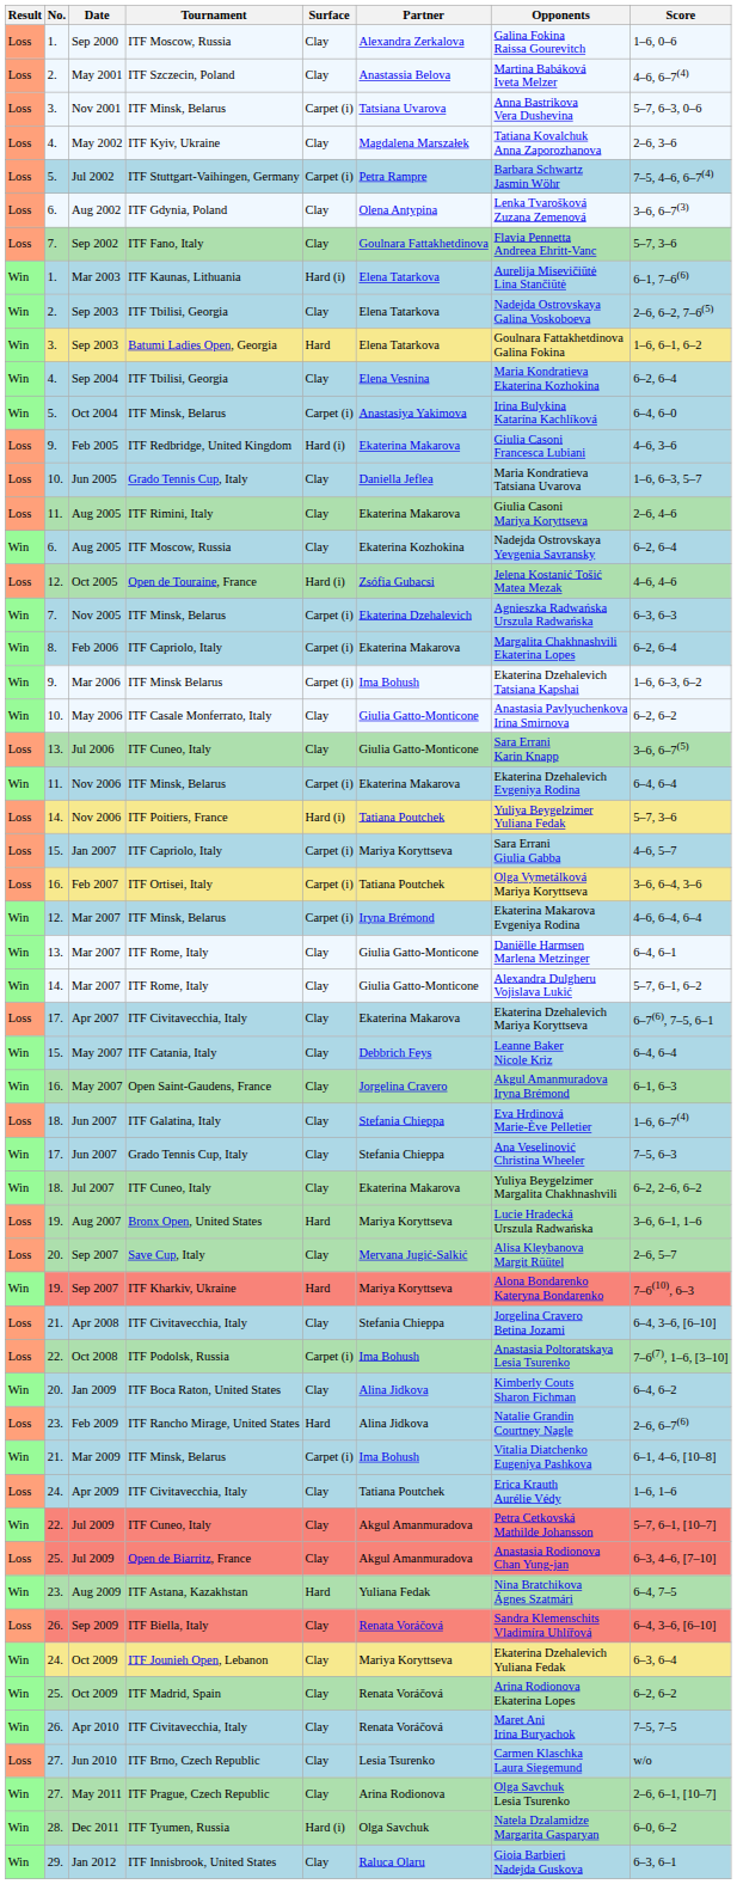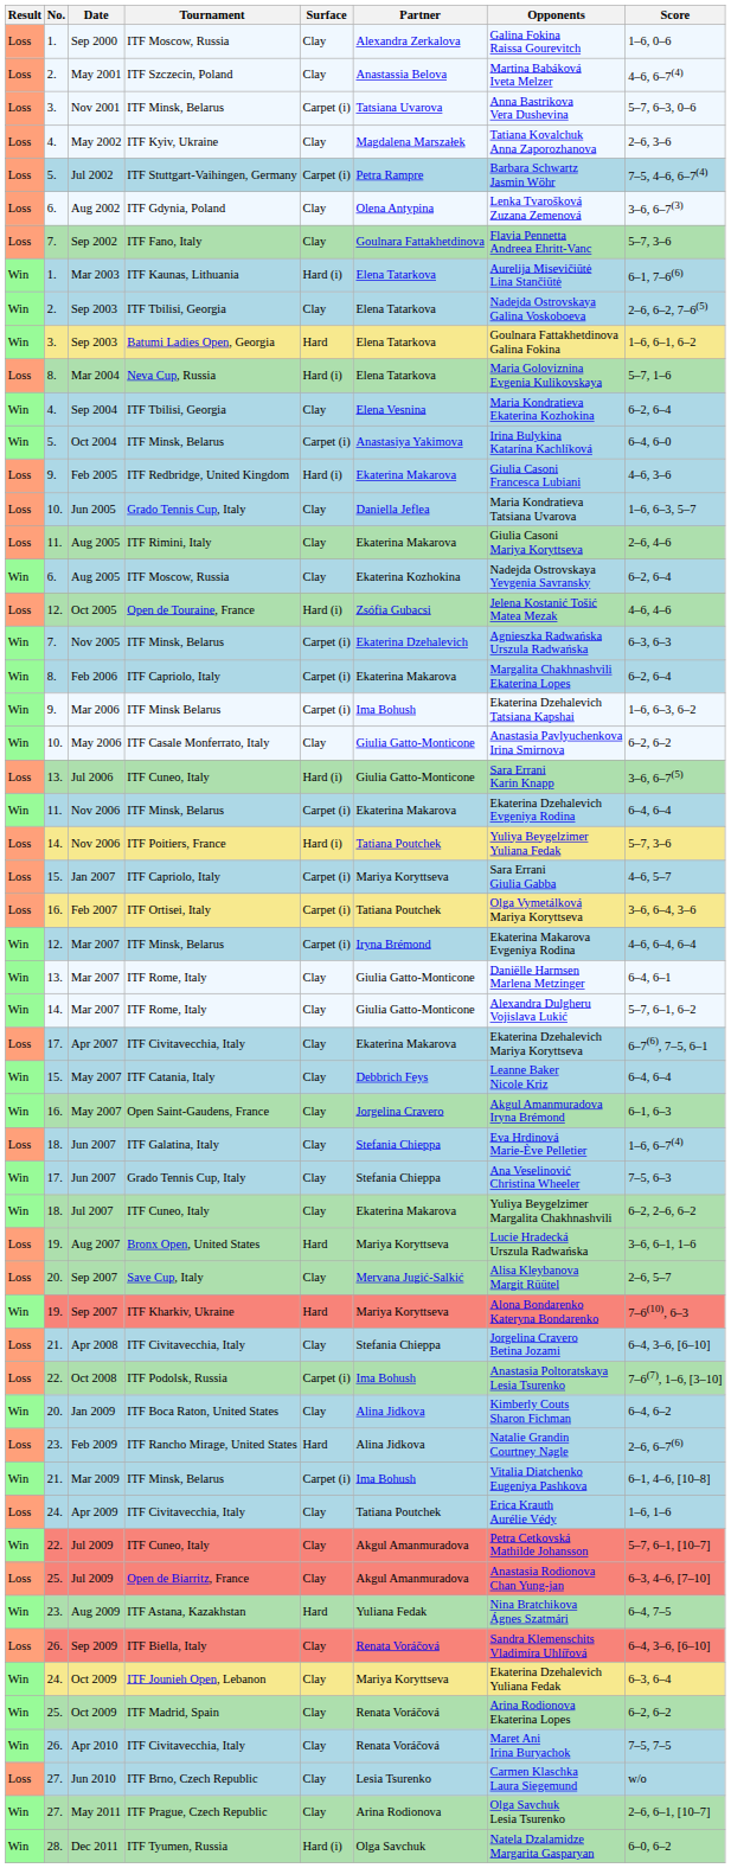 <table class="sortable wikitable">
 <tr>
 <th>Result</th>
 <th>No.</th>
 <th>Date</th>
 <th>Tournament</th>
 <th>Surface</th>
 <th>Partner</th>
 <th>Opponents</th>
 <th class="unsortable">Score</th>
 </tr>
 <tr bgcolor="#f0f8ff">
 <td bgcolor="FFA07A">Loss</td>
 <td>1.</td>
 <td>Sep 2000</td>
 <td>ITF Moscow, Russia</td>
 <td>Clay</td>
 <td> <a href='#'>Alexandra Zerkalova</a></td>
 <td> <a href='#'>Galina Fokina</a> <br>  <a href='#'>Raissa Gourevitch</a></td>
 <td>1–6, 0–6</td>
 </tr>
 <tr bgcolor="#f0f8ff">
 <td bgcolor="FFA07A">Loss</td>
 <td>2.</td>
 <td>May 2001</td>
 <td>ITF Szczecin, Poland</td>
 <td>Clay</td>
 <td> <a href='#'>Anastassia Belova</a></td>
 <td> <a href='#'>Martina Babáková</a> <br>  <a href='#'>Iveta Melzer</a></td>
 <td>4–6, 6–7<sup>(4)</sup></td>
 </tr>
 <tr bgcolor="#f0f8ff">
 <td bgcolor="FFA07A">Loss</td>
 <td>3.</td>
 <td>Nov 2001</td>
 <td>ITF Minsk, Belarus</td>
 <td>Carpet (i)</td>
 <td> <a href='#'>Tatsiana Uvarova</a></td>
 <td> <a href='#'>Anna Bastrikova</a> <br>  <a href='#'>Vera Dushevina</a></td>
 <td>5–7, 6–3, 0–6</td>
 </tr>
 <tr bgcolor="#f0f8ff">
 <td bgcolor="FFA07A">Loss</td>
 <td>4.</td>
 <td>May 2002</td>
 <td>ITF Kyiv, Ukraine</td>
 <td>Clay</td>
 <td> <a href='#'>Magdalena Marszałek</a></td>
 <td> <a href='#'>Tatiana Kovalchuk</a> <br>  <a href='#'>Anna Zaporozhanova</a></td>
 <td>2–6, 3–6</td>
 </tr>
 <tr bgcolor="lightblue">
 <td bgcolor="FFA07A">Loss</td>
 <td>5.</td>
 <td>Jul 2002</td>
 <td>ITF Stuttgart-Vaihingen, Germany</td>
 <td>Carpet (i)</td>
 <td> <a href='#'>Petra Rampre</a></td>
 <td> <a href='#'>Barbara Schwartz</a> <br>  <a href='#'>Jasmin Wöhr</a></td>
 <td>7–5, 4–6, 6–7<sup>(4)</sup></td>
 </tr>
 <tr bgcolor="#f0f8ff">
 <td bgcolor="FFA07A">Loss</td>
 <td>6.</td>
 <td>Aug 2002</td>
 <td>ITF Gdynia, Poland</td>
 <td>Clay</td>
 <td> <a href='#'>Olena Antypina</a></td>
 <td> <a href='#'>Lenka Tvarošková</a> <br>  <a href='#'>Zuzana Zemenová</a></td>
 <td>3–6, 6–7<sup>(3)</sup></td>
 </tr>
 <tr bgcolor="#ADDFAD">
 <td bgcolor="FFA07A">Loss</td>
 <td>7.</td>
 <td>Sep 2002</td>
 <td>ITF Fano, Italy</td>
 <td>Clay</td>
 <td> <a href='#'>Goulnara Fattakhetdinova</a></td>
 <td> <a href='#'>Flavia Pennetta</a> <br>  <a href='#'>Andreea Ehritt-Vanc</a></td>
 <td>5–7, 3–6</td>
 </tr>
 <tr bgcolor="lightblue">
 <td bgcolor="98FB98">Win</td>
 <td>1.</td>
 <td>Mar 2003</td>
 <td>ITF Kaunas, Lithuania</td>
 <td>Hard (i)</td>
 <td> <a href='#'>Elena Tatarkova</a></td>
 <td> <a href='#'>Aurelija Misevičiūtė</a> <br>  <a href='#'>Lina Stančiūtė</a></td>
 <td>6–1, 7–6<sup>(6)</sup></td>
 </tr>
 <tr bgcolor="lightblue">
 <td bgcolor="98FB98">Win</td>
 <td>2.</td>
 <td>Sep 2003</td>
 <td>ITF Tbilisi, Georgia</td>
 <td>Clay</td>
 <td> Elena Tatarkova</td>
 <td> <a href='#'>Nadejda Ostrovskaya</a> <br>  <a href='#'>Galina Voskoboeva</a></td>
 <td>2–6, 6–2, 7–6<sup>(5)</sup></td>
 </tr>
 <tr bgcolor="#F7E98E">
 <td bgcolor="98FB98">Win</td>
 <td>3.</td>
 <td>Sep 2003</td>
 <td><a href='#'>Batumi Ladies Open</a>, Georgia</td>
 <td>Hard</td>
 <td> Elena Tatarkova</td>
 <td> Goulnara Fattakhetdinova <br>  Galina Fokina</td>
 <td>1–6, 6–1, 6–2</td>
+</tr>
+<tr bgcolor="#ADDFAD">
+<td bgcolor="FFA07A">Loss</td>
+<td>8.</td>
+<td>Mar 2004</td>
+<td><a href='#'>Neva Cup</a>, Russia</td>
+<td>Hard (i)</td>
+<td> Elena Tatarkova</td>
+<td> <a href='#'>Maria Goloviznina</a> <br>  <a href='#'>Evgenia Kulikovskaya</a></td>
+<td>5–7, 1–6</td>
 </tr>
 <tr bgcolor="lightblue">
 <td bgcolor="98FB98">Win</td>
 <td>4.</td>
 <td>Sep 2004</td>
 <td>ITF Tbilisi, Georgia</td>
 <td>Clay</td>
 <td> <a href='#'>Elena Vesnina</a></td>
 <td> <a href='#'>Maria Kondratieva</a> <br>  <a href='#'>Ekaterina Kozhokina</a></td>
 <td>6–2, 6–4</td>
 </tr>
 <tr bgcolor="lightblue">
 <td bgcolor="98FB98">Win</td>
 <td>5.</td>
 <td>Oct 2004</td>
 <td>ITF Minsk, Belarus</td>
 <td>Carpet (i)</td>
 <td> <a href='#'>Anastasiya Yakimova</a></td>
 <td> <a href='#'>Irina Bulykina</a> <br>   <a href='#'>Katarína Kachlíková</a></td>
 <td>6–4, 6–0</td>
 </tr>
 <tr bgcolor="lightblue">
 <td bgcolor="FFA07A">Loss</td>
 <td>9.</td>
 <td>Feb 2005</td>
 <td>ITF Redbridge, United Kingdom</td>
 <td>Hard (i)</td>
 <td> <a href='#'>Ekaterina Makarova</a></td>
 <td> <a href='#'>Giulia Casoni</a> <br>  <a href='#'>Francesca Lubiani</a></td>
 <td>4–6, 3–6</td>
 </tr>
 <tr bgcolor="lightblue">
 <td bgcolor="FFA07A">Loss</td>
 <td>10.</td>
 <td>Jun 2005</td>
 <td><a href='#'>Grado Tennis Cup</a>, Italy</td>
 <td>Clay</td>
 <td> <a href='#'>Daniella Jeflea</a></td>
 <td> Maria Kondratieva <br>  Tatsiana Uvarova</td>
 <td>1–6, 6–3, 5–7</td>
 </tr>
 <tr bgcolor="#ADDFAD">
 <td bgcolor="FFA07A">Loss</td>
 <td>11.</td>
 <td>Aug 2005</td>
 <td>ITF Rimini, Italy</td>
 <td>Clay</td>
 <td> Ekaterina Makarova</td>
 <td> Giulia Casoni <br>  <a href='#'>Mariya Koryttseva</a></td>
 <td>2–6, 4–6</td>
 </tr>
 <tr bgcolor="lightblue">
 <td bgcolor="98FB98">Win</td>
 <td>6.</td>
 <td>Aug 2005</td>
 <td>ITF Moscow, Russia</td>
 <td>Clay</td>
 <td> Ekaterina Kozhokina</td>
 <td> Nadejda Ostrovskaya <br>  <a href='#'>Yevgenia Savransky</a></td>
 <td>6–2, 6–4</td>
 </tr>
 <tr bgcolor="#ADDFAD">
 <td bgcolor="FFA07A">Loss</td>
 <td>12.</td>
 <td>Oct 2005</td>
 <td><a href='#'>Open de Touraine</a>, France</td>
 <td>Hard (i)</td>
 <td> <a href='#'>Zsófia Gubacsi</a></td>
 <td> <a href='#'>Jelena Kostanić Tošić</a> <br>  <a href='#'>Matea Mezak</a></td>
 <td>4–6, 4–6</td>
 </tr>
 <tr bgcolor="lightblue">
 <td bgcolor="98FB98">Win</td>
 <td>7.</td>
 <td>Nov 2005</td>
 <td>ITF Minsk, Belarus</td>
 <td>Carpet (i)</td>
 <td> <a href='#'>Ekaterina Dzehalevich</a></td>
 <td> <a href='#'>Agnieszka Radwańska</a> <br>  <a href='#'>Urszula Radwańska</a></td>
 <td>6–3, 6–3</td>
 </tr>
 <tr bgcolor="lightblue">
 <td bgcolor="98FB98">Win</td>
 <td>8.</td>
 <td>Feb 2006</td>
 <td>ITF Capriolo, Italy</td>
 <td>Carpet (i)</td>
 <td> Ekaterina Makarova</td>
 <td> <a href='#'>Margalita Chakhnashvili</a> <br>  <a href='#'>Ekaterina Lopes</a></td>
 <td>6–2, 6–4</td>
 </tr>
 <tr bgcolor="#f0f8ff">
 <td bgcolor="98FB98">Win</td>
 <td>9.</td>
 <td>Mar 2006</td>
 <td>ITF Minsk Belarus</td>
 <td>Carpet (i)</td>
 <td> <a href='#'>Ima Bohush</a></td>
 <td> Ekaterina Dzehalevich <br>  <a href='#'>Tatsiana Kapshai</a></td>
 <td>1–6, 6–3, 6–2</td>
 </tr>
 <tr bgcolor="#f0f8ff">
 <td bgcolor="98FB98">Win</td>
 <td>10.</td>
 <td>May 2006</td>
 <td>ITF Casale Monferrato, Italy</td>
 <td>Clay</td>
 <td> <a href='#'>Giulia Gatto-Monticone</a></td>
 <td> <a href='#'>Anastasia Pavlyuchenkova</a> <br>  <a href='#'>Irina Smirnova</a></td>
 <td>6–2, 6–2</td>
 </tr>
 <tr bgcolor="#ADDFAD">
 <td bgcolor="FFA07A">Loss</td>
 <td>13.</td>
 <td>Jul 2006</td>
 <td>ITF Cuneo, Italy</td>
-<td>Clay</td>
+<td>Hard (i)</td>
 <td> Giulia Gatto-Monticone</td>
 <td> <a href='#'>Sara Errani</a> <br>  <a href='#'>Karin Knapp</a></td>
 <td>3–6, 6–7<sup>(5)</sup></td>
 </tr>
 <tr bgcolor="lightblue">
 <td bgcolor="98FB98">Win</td>
 <td>11.</td>
 <td>Nov 2006</td>
 <td>ITF Minsk, Belarus</td>
 <td>Carpet (i)</td>
 <td> Ekaterina Makarova</td>
 <td> Ekaterina Dzehalevich <br>  <a href='#'>Evgeniya Rodina</a></td>
 <td>6–4, 6–4</td>
 </tr>
 <tr bgcolor="#F7E98E">
 <td bgcolor="FFA07A">Loss</td>
 <td>14.</td>
 <td>Nov 2006</td>
 <td>ITF Poitiers, France</td>
 <td>Hard (i)</td>
 <td> <a href='#'>Tatiana Poutchek</a></td>
 <td> <a href='#'>Yuliya Beygelzimer</a> <br>  <a href='#'>Yuliana Fedak</a></td>
 <td>5–7, 3–6</td>
 </tr>
 <tr bgcolor="lightblue">
 <td bgcolor="FFA07A">Loss</td>
 <td>15.</td>
 <td>Jan 2007</td>
 <td>ITF Capriolo, Italy</td>
 <td>Carpet (i)</td>
 <td> Mariya Koryttseva</td>
 <td> Sara Errani <br>  <a href='#'>Giulia Gabba</a></td>
 <td>4–6, 5–7</td>
 </tr>
 <tr bgcolor="#F7E98E">
 <td bgcolor="FFA07A">Loss</td>
 <td>16.</td>
 <td>Feb 2007</td>
 <td>ITF Ortisei, Italy</td>
 <td>Carpet (i)</td>
 <td> Tatiana Poutchek</td>
 <td> <a href='#'>Olga Vymetálková</a> <br>  Mariya Koryttseva</td>
 <td>3–6, 6–4, 3–6</td>
 </tr>
 <tr bgcolor="lightblue">
 <td bgcolor="98FB98">Win</td>
 <td>12.</td>
 <td>Mar 2007</td>
 <td>ITF Minsk, Belarus</td>
 <td>Carpet (i)</td>
 <td> <a href='#'>Iryna Brémond</a></td>
 <td> Ekaterina Makarova <br>  Evgeniya Rodina</td>
 <td>4–6, 6–4, 6–4</td>
 </tr>
 <tr bgcolor="#f0f8ff">
 <td bgcolor="98FB98">Win</td>
 <td>13.</td>
 <td>Mar 2007</td>
 <td>ITF Rome, Italy</td>
 <td>Clay</td>
 <td> Giulia Gatto-Monticone</td>
 <td> <a href='#'>Daniëlle Harmsen</a> <br>  <a href='#'>Marlena Metzinger</a></td>
 <td>6–4, 6–1</td>
 </tr>
 <tr bgcolor="#f0f8ff">
 <td bgcolor="98FB98">Win</td>
 <td>14.</td>
 <td>Mar 2007</td>
 <td>ITF Rome, Italy</td>
 <td>Clay</td>
 <td> Giulia Gatto-Monticone</td>
 <td> <a href='#'>Alexandra Dulgheru</a> <br>  <a href='#'>Vojislava Lukić</a></td>
 <td>5–7, 6–1, 6–2</td>
 </tr>
 <tr bgcolor="lightblue">
 <td bgcolor="FFA07A">Loss</td>
 <td>17.</td>
 <td>Apr 2007</td>
 <td>ITF Civitavecchia, Italy</td>
 <td>Clay</td>
 <td> Ekaterina Makarova</td>
 <td> Ekaterina Dzehalevich <br>  Mariya Koryttseva</td>
 <td>6–7<sup>(6)</sup>, 7–5, 6–1</td>
 </tr>
 <tr bgcolor="lightblue">
 <td bgcolor="98FB98">Win</td>
 <td>15.</td>
 <td>May 2007</td>
 <td>ITF Catania, Italy</td>
 <td>Clay</td>
 <td> <a href='#'>Debbrich Feys</a></td>
 <td> <a href='#'>Leanne Baker</a> <br>  <a href='#'>Nicole Kriz</a></td>
 <td>6–4, 6–4</td>
 </tr>
 <tr bgcolor="#ADDFAD">
 <td bgcolor="98FB98">Win</td>
 <td>16.</td>
 <td>May 2007</td>
 <td>Open Saint-Gaudens, France</td>
 <td>Clay</td>
 <td> <a href='#'>Jorgelina Cravero</a></td>
 <td> <a href='#'>Akgul Amanmuradova</a> <br>  <a href='#'>Iryna Brémond</a></td>
 <td>6–1, 6–3</td>
 </tr>
 <tr bgcolor="lightblue">
 <td bgcolor="FFA07A">Loss</td>
 <td>18.</td>
 <td>Jun 2007</td>
 <td>ITF Galatina, Italy</td>
 <td>Clay</td>
 <td> <a href='#'>Stefania Chieppa</a></td>
 <td> <a href='#'>Eva Hrdinová</a> <br>  <a href='#'>Marie-Ève Pelletier</a></td>
 <td>1–6, 6–7<sup>(4)</sup></td>
 </tr>
 <tr bgcolor="lightblue">
 <td bgcolor="98FB98">Win</td>
 <td>17.</td>
 <td>Jun 2007</td>
 <td>Grado Tennis Cup, Italy</td>
 <td>Clay</td>
 <td> Stefania Chieppa</td>
 <td> <a href='#'>Ana Veselinović</a> <br>  <a href='#'>Christina Wheeler</a></td>
 <td>7–5, 6–3</td>
 </tr>
 <tr bgcolor="#ADDFAD">
 <td bgcolor="98FB98">Win</td>
 <td>18.</td>
 <td>Jul 2007</td>
 <td>ITF Cuneo, Italy</td>
 <td>Clay</td>
 <td> Ekaterina Makarova</td>
 <td> Yuliya Beygelzimer <br>  Margalita Chakhnashvili</td>
 <td>6–2, 2–6, 6–2</td>
 </tr>
 <tr bgcolor="#ADDFAD">
 <td bgcolor="FFA07A">Loss</td>
 <td>19.</td>
 <td>Aug 2007</td>
 <td><a href='#'>Bronx Open</a>, United States</td>
 <td>Hard</td>
 <td> Mariya Koryttseva</td>
 <td> <a href='#'>Lucie Hradecká</a> <br>  Urszula Radwańska</td>
 <td>3–6, 6–1, 1–6</td>
 </tr>
 <tr bgcolor="#ADDFAD">
 <td bgcolor="FFA07A">Loss</td>
 <td>20.</td>
 <td>Sep 2007</td>
 <td><a href='#'>Save Cup</a>, Italy</td>
 <td>Clay</td>
 <td> <a href='#'>Mervana Jugić-Salkić</a></td>
 <td> <a href='#'>Alisa Kleybanova</a> <br>  <a href='#'>Margit Rüütel</a></td>
 <td>2–6, 5–7</td>
 </tr>
 <tr bgcolor="#F88379">
 <td bgcolor="98FB98">Win</td>
 <td>19.</td>
 <td>Sep 2007</td>
 <td>ITF Kharkiv, Ukraine</td>
 <td>Hard</td>
 <td> Mariya Koryttseva</td>
 <td> <a href='#'>Alona Bondarenko</a> <br>  <a href='#'>Kateryna Bondarenko</a></td>
 <td>7–6<sup>(10)</sup>, 6–3</td>
 </tr>
 <tr bgcolor="lightblue">
 <td bgcolor="FFA07A">Loss</td>
 <td>21.</td>
 <td>Apr 2008</td>
 <td>ITF Civitavecchia, Italy</td>
 <td>Clay</td>
 <td> Stefania Chieppa</td>
 <td> <a href='#'>Jorgelina Cravero</a> <br>  <a href='#'>Betina Jozami</a></td>
 <td>6–4, 3–6, [6–10]</td>
 </tr>
 <tr bgcolor="#ADDFAD">
 <td bgcolor="FFA07A">Loss</td>
 <td>22.</td>
 <td>Oct 2008</td>
 <td>ITF Podolsk, Russia</td>
 <td>Carpet (i)</td>
 <td> <a href='#'>Ima Bohush</a></td>
 <td> <a href='#'>Anastasia Poltoratskaya</a> <br>  <a href='#'>Lesia Tsurenko</a></td>
 <td>7–6<sup>(7)</sup>, 1–6, [3–10]</td>
 </tr>
 <tr bgcolor="lightblue">
 <td bgcolor="98FB98">Win</td>
 <td>20.</td>
 <td>Jan 2009</td>
 <td>ITF Boca Raton, United States</td>
 <td>Clay</td>
 <td> <a href='#'>Alina Jidkova</a></td>
 <td> <a href='#'>Kimberly Couts</a> <br>  <a href='#'>Sharon Fichman</a></td>
 <td>6–4, 6–2</td>
 </tr>
 <tr bgcolor="lightblue">
 <td bgcolor="FFA07A">Loss</td>
 <td>23.</td>
 <td>Feb 2009</td>
 <td>ITF Rancho Mirage, United States</td>
 <td>Hard</td>
 <td> Alina Jidkova</td>
 <td> <a href='#'>Natalie Grandin</a> <br>    <a href='#'>Courtney Nagle</a></td>
 <td>2–6, 6–7<sup>(6)</sup></td>
 </tr>
 <tr bgcolor="lightblue">
 <td bgcolor="98FB98">Win</td>
 <td>21.</td>
 <td>Mar 2009</td>
 <td>ITF Minsk, Belarus</td>
 <td>Carpet (i)</td>
 <td> <a href='#'>Ima Bohush</a></td>
 <td> <a href='#'>Vitalia Diatchenko</a> <br>  <a href='#'>Eugeniya Pashkova</a></td>
 <td>6–1, 4–6, [10–8]</td>
 </tr>
 <tr bgcolor="lightblue">
 <td bgcolor="FFA07A">Loss</td>
 <td>24.</td>
 <td>Apr 2009</td>
 <td>ITF Civitavecchia, Italy</td>
 <td>Clay</td>
 <td> Tatiana Poutchek</td>
 <td> <a href='#'>Erica Krauth</a> <br>   <a href='#'>Aurélie Védy</a></td>
 <td>1–6, 1–6</td>
 </tr>
 <tr bgcolor="#F88379">
 <td bgcolor="98FB98">Win</td>
 <td>22.</td>
 <td>Jul 2009</td>
 <td>ITF Cuneo, Italy</td>
 <td>Clay</td>
 <td> Akgul Amanmuradova</td>
 <td> <a href='#'>Petra Cetkovská</a> <br>  <a href='#'>Mathilde Johansson</a></td>
 <td>5–7, 6–1, [10–7]</td>
 </tr>
 <tr bgcolor="#F88379">
 <td bgcolor="FFA07A">Loss</td>
 <td>25.</td>
 <td>Jul 2009</td>
 <td><a href='#'>Open de Biarritz</a>, France</td>
 <td>Clay</td>
 <td> Akgul Amanmuradova</td>
 <td> <a href='#'>Anastasia Rodionova</a> <br>  <a href='#'>Chan Yung-jan</a></td>
 <td>6–3, 4–6, [7–10]</td>
 </tr>
 <tr bgcolor="#ADDFAD">
 <td bgcolor="98FB98">Win</td>
 <td>23.</td>
 <td>Aug 2009</td>
 <td>ITF Astana, Kazakhstan</td>
 <td>Hard</td>
 <td> Yuliana Fedak</td>
 <td> <a href='#'>Nina Bratchikova</a> <br>  <a href='#'>Ágnes Szatmári</a></td>
 <td>6–4, 7–5</td>
 </tr>
 <tr bgcolor="#F88379">
 <td bgcolor="FFA07A">Loss</td>
 <td>26.</td>
 <td>Sep 2009</td>
 <td>ITF Biella, Italy</td>
 <td>Clay</td>
 <td> <a href='#'>Renata Voráčová</a></td>
 <td> <a href='#'>Sandra Klemenschits</a> <br>   <a href='#'>Vladimíra Uhlířová</a></td>
 <td>6–4, 3–6, [6–10]</td>
 </tr>
 <tr bgcolor="#F7E98E">
 <td bgcolor="98FB98">Win</td>
 <td>24.</td>
 <td>Oct 2009</td>
 <td><a href='#'>ITF Jounieh Open</a>, Lebanon</td>
 <td>Clay</td>
 <td> Mariya Koryttseva</td>
 <td> Ekaterina Dzehalevich <br>  Yuliana Fedak</td>
 <td>6–3, 6–4</td>
 </tr>
 <tr bgcolor="#ADDFAD">
 <td bgcolor="98FB98">Win</td>
 <td>25.</td>
 <td>Oct 2009</td>
 <td>ITF Madrid, Spain</td>
 <td>Clay</td>
 <td> Renata Voráčová</td>
 <td> <a href='#'>Arina Rodionova</a> <br>  Ekaterina Lopes</td>
 <td>6–2, 6–2</td>
 </tr>
 <tr bgcolor="lightblue">
 <td bgcolor="98FB98">Win</td>
 <td>26.</td>
 <td>Apr 2010</td>
 <td>ITF Civitavecchia, Italy</td>
 <td>Clay</td>
 <td> Renata Voráčová</td>
 <td> <a href='#'>Maret Ani</a> <br>  <a href='#'>Irina Buryachok</a></td>
 <td>7–5, 7–5</td>
 </tr>
 <tr bgcolor="lightblue">
 <td bgcolor="FFA07A">Loss</td>
 <td>27.</td>
 <td>Jun 2010</td>
 <td>ITF Brno, Czech Republic</td>
 <td>Clay</td>
 <td> Lesia Tsurenko</td>
 <td> <a href='#'>Carmen Klaschka</a> <br>  <a href='#'>Laura Siegemund</a></td>
 <td>w/o</td>
 </tr>
 <tr bgcolor="#ADDFAD">
 <td bgcolor="98FB98">Win</td>
 <td>27.</td>
 <td>May 2011</td>
 <td>ITF Prague, Czech Republic</td>
 <td>Clay</td>
 <td> Arina Rodionova</td>
 <td> <a href='#'>Olga Savchuk</a> <br>  Lesia Tsurenko</td>
 <td>2–6, 6–1, [10–7]</td>
 </tr>
 <tr bgcolor="#ADDFAD">
 <td bgcolor="98FB98">Win</td>
 <td>28.</td>
 <td>Dec 2011</td>
 <td>ITF Tyumen, Russia</td>
 <td>Hard (i)</td>
 <td> Olga Savchuk</td>
 <td> <a href='#'>Natela Dzalamidze</a> <br>  <a href='#'>Margarita Gasparyan</a></td>
 <td>6–0, 6–2</td>
 </tr>
-<tr bgcolor="lightblue">
-<td bgcolor="98FB98">Win</td>
-<td>29.</td>
-<td>Jan 2012</td>
-<td>ITF Innisbrook, United States</td>
-<td>Clay</td>
-<td> <a href='#'>Raluca Olaru</a></td>
-<td> <a href='#'>Gioia Barbieri</a> <br>  <a href='#'>Nadejda Guskova</a></td>
-<td>6–3, 6–1</td>
-</tr>
 </table>
